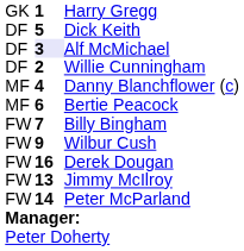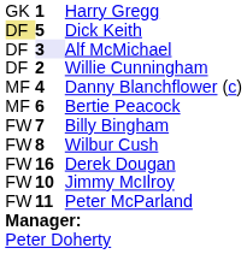 <table style="font-size:90%; margin:0.2em auto;" cellspacing="0" cellpadding="0">
 <tr>
 <th width="25"></th>
 <th width="25"></th>
 </tr>
 <tr>
 <td>GK</td>
 <td><strong>1</strong></td>
 <td><a href='#'>Harry Gregg</a></td>
 </tr>
 <tr>
-<td>DF</td>
+<td style="background: khaki;">DF</td>
 <td><strong>5</strong></td>
 <td><a href='#'>Dick Keith</a></td>
 </tr>
 <tr>
 <td>DF</td>
 <td style="background: lavender;"><strong>3</strong></td>
 <td><a href='#'>Alf McMichael</a></td>
 </tr>
 <tr>
 <td>DF</td>
 <td><strong>2</strong></td>
 <td><a href='#'>Willie Cunningham</a></td>
 </tr>
 <tr>
 <td>MF</td>
 <td><strong>4</strong></td>
 <td><a href='#'>Danny Blanchflower</a> (<a href='#'>c</a>)</td>
 </tr>
 <tr>
 <td>MF</td>
 <td><strong>6</strong></td>
 <td><a href='#'>Bertie Peacock</a></td>
 </tr>
 <tr>
 <td>FW</td>
 <td><strong>7</strong></td>
 <td><a href='#'>Billy Bingham</a></td>
 </tr>
 <tr>
 <td>FW</td>
-<td><strong>9</strong></td>
+<td><strong>8</strong></td>
 <td><a href='#'>Wilbur Cush</a></td>
 </tr>
 <tr>
 <td>FW</td>
 <td><strong>16</strong></td>
 <td><a href='#'>Derek Dougan</a></td>
 </tr>
 <tr>
 <td>FW</td>
-<td><strong>13</strong></td>
+<td><strong>10</strong></td>
 <td><a href='#'>Jimmy McIlroy</a></td>
 </tr>
 <tr>
 <td>FW</td>
-<td><strong>14</strong></td>
+<td><strong>11</strong></td>
 <td><a href='#'>Peter McParland</a></td>
 </tr>
 <tr>
 <td colspan=3><strong>Manager:</strong></td>
 </tr>
 <tr>
 <td colspan=4><a href='#'>Peter Doherty</a></td>
 </tr>
 </table>
